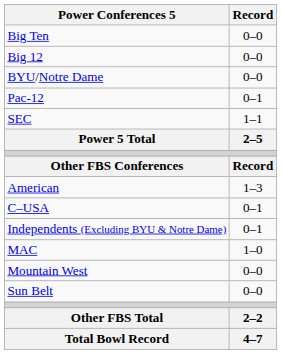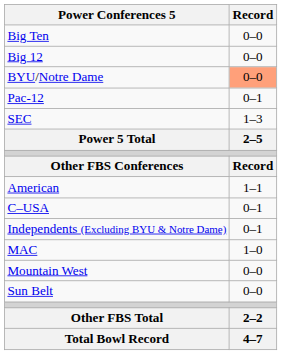 <table class="wikitable">
 <tr>
 <th>Power Conferences 5</th>
 <th>Record</th>
 </tr>
 <tr>
 <td><a href='#'>Big Ten</a></td>
 <td align=center>0–0</td>
 </tr>
 <tr>
 <td><a href='#'>Big 12</a></td>
 <td align=center>0–0</td>
 </tr>
 <tr>
 <td><a href='#'>BYU</a>/<a href='#'>Notre Dame</a></td>
-<td align=center>0–0</td>
+<td align=center style="background: lightsalmon;">0–0</td>
 </tr>
 <tr>
 <td><a href='#'>Pac-12</a></td>
 <td align=center>0–1</td>
 </tr>
 <tr>
 <td><a href='#'>SEC</a></td>
-<td align=center>1–1</td>
+<td align=center>1–3</td>
 </tr>
 <tr>
 <th>Power 5 Total</th>
 <th>2–5</th>
 </tr>
 <tr>
 <th colspan="2" style="background:lightgrey;"></th>
 </tr>
 <tr>
 <th>Other FBS Conferences</th>
 <th>Record</th>
 </tr>
 <tr>
 <td><a href='#'>American</a></td>
-<td align=center>1–3</td>
+<td align=center>1–1</td>
 </tr>
 <tr>
 <td><a href='#'>C–USA</a></td>
 <td align=center>0–1</td>
 </tr>
 <tr>
 <td><a href='#'>Independents <small>(Excluding BYU & Notre Dame)</small></a></td>
 <td align=center>0–1</td>
 </tr>
 <tr>
 <td><a href='#'>MAC</a></td>
 <td align=center>1–0</td>
 </tr>
 <tr>
 <td><a href='#'>Mountain West</a></td>
 <td align=center>0–0</td>
 </tr>
 <tr>
 <td><a href='#'>Sun Belt</a></td>
 <td align=center>0–0</td>
 </tr>
 <tr>
 <th colspan="2" style="background:lightgrey;"></th>
 </tr>
 <tr>
 <th>Other FBS Total</th>
 <th>2–2</th>
 </tr>
 <tr>
 <th>Total Bowl Record</th>
 <th>4–7</th>
 </tr>
 </table>
